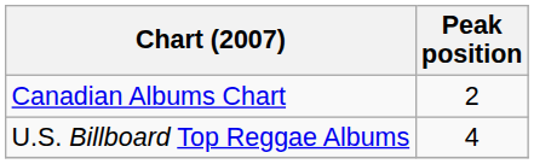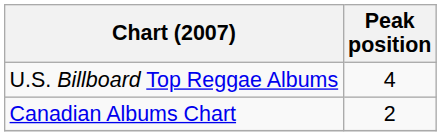 <table class="wikitable sortable">
 <tr>
 <th align="left">Chart (2007)</th>
 <th align="center">Peak<br>position</th>
 </tr>
 <tr>
+<td align="left">U.S. <em>Billboard</em> <a href='#'>Top Reggae Albums</a></td>
+<td align="center">4</td>
+</tr>
+<tr>
 <td align="left"><a href='#'>Canadian Albums Chart</a></td>
 <td align="center">2</td>
 </tr>
 <tr>
-<td align="left">U.S. <em>Billboard</em> <a href='#'>Top Reggae Albums</a></td>
-<td align="center">4</td>
-</tr>
-<tr>
 </tr>
 </table>
